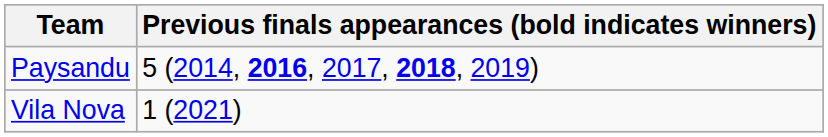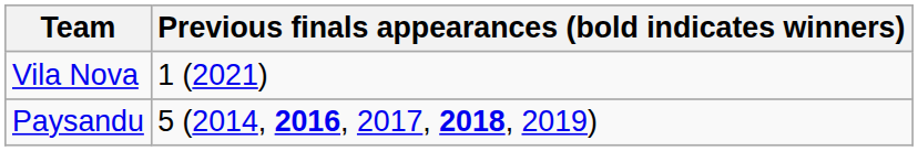 <table class="wikitable">
 <tr>
 <th>Team</th>
 <th>Previous finals appearances (bold indicates winners)</th>
 </tr>
 <tr>
+<td> <a href='#'>Vila Nova</a></td>
+<td>1 (<a href='#'>2021</a>)</td>
+</tr>
+<tr>
 <td> <a href='#'>Paysandu</a></td>
 <td>5 (<a href='#'>2014</a>, <a href='#'><strong>2016</strong></a>, <a href='#'>2017</a>, <a href='#'><strong>2018</strong></a>, <a href='#'>2019</a>)</td>
 </tr>
-<tr>
-<td> <a href='#'>Vila Nova</a></td>
-<td>1 (<a href='#'>2021</a>)</td>
-</tr>
 </table>
